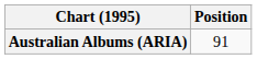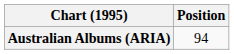 <table class="wikitable plainrowheaders" style="text-align:center">
 <tr>
 <th>Chart (1995)</th>
 <th>Position</th>
 </tr>
 <tr>
 <th scope="row">Australian Albums (ARIA)</th>
-<td>91</td>
+<td>94</td>
 </tr>
 </table>
